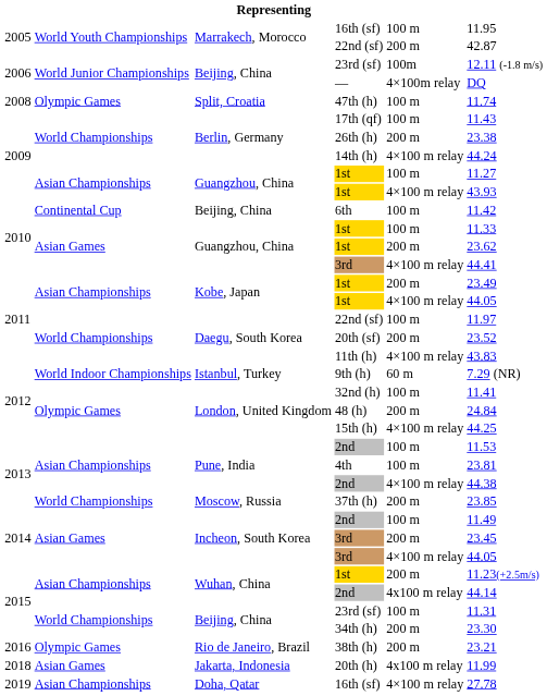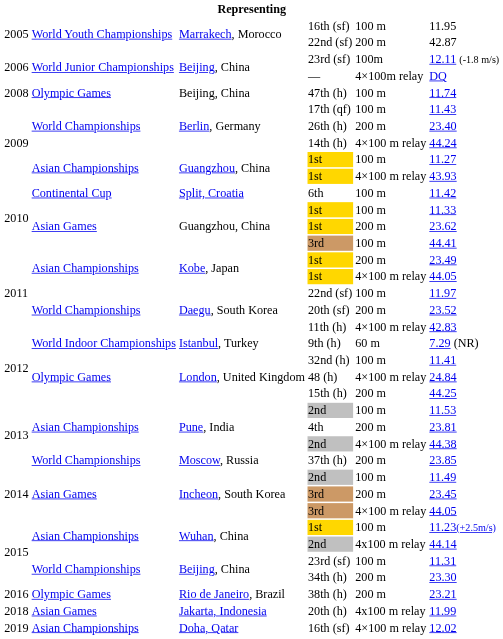 <table>
 <tr>
 <th colspan="6">Representing </th>
 </tr>
 <tr>
 <td rowspan=2>2005</td>
 <td rowspan=2><a href='#'>World Youth Championships</a></td>
 <td rowspan=2><a href='#'>Marrakech</a>, Morocco</td>
 <td>16th (sf)</td>
 <td>100 m</td>
 <td>11.95</td>
 </tr>
 <tr>
 <td>22nd (sf)</td>
 <td>200 m</td>
 <td>42.87</td>
 </tr>
 <tr>
 <td rowspan=2>2006</td>
 <td rowspan=2><a href='#'>World Junior Championships</a></td>
 <td rowspan=2><a href='#'>Beijing</a>, China</td>
 <td>23rd (sf)</td>
 <td>100m</td>
 <td><a href='#'>12.11</a> <small>(-1.8 m/s)</small></td>
 </tr>
 <tr>
 <td>—</td>
 <td>4×100m relay</td>
 <td><a href='#'>DQ</a></td>
 </tr>
 <tr>
 <td>2008</td>
 <td><a href='#'>Olympic Games</a></td>
-<td><a href='#'>Split, Croatia</a></td>
+<td>Beijing, China</td>
 <td>47th (h)</td>
 <td>100 m</td>
 <td><a href='#'>11.74</a></td>
 </tr>
 <tr>
 <td rowspan=5>2009</td>
 <td rowspan=3><a href='#'>World Championships</a></td>
 <td rowspan=3><a href='#'>Berlin</a>, Germany</td>
 <td>17th (qf)</td>
 <td>100 m</td>
 <td><a href='#'>11.43</a></td>
 </tr>
 <tr>
 <td>26th (h)</td>
 <td>200 m</td>
-<td><a href='#'>23.38</a></td>
+<td><a href='#'>23.40</a></td>
 </tr>
 <tr>
 <td>14th (h)</td>
 <td>4×100 m relay</td>
 <td><a href='#'>44.24</a></td>
 </tr>
 <tr>
 <td rowspan=2><a href='#'>Asian Championships</a></td>
 <td rowspan=2><a href='#'>Guangzhou</a>, China</td>
 <td bgcolor=gold>1st</td>
 <td>100 m</td>
 <td><a href='#'>11.27</a></td>
 </tr>
 <tr>
 <td bgcolor=gold>1st</td>
 <td>4×100 m relay</td>
 <td><a href='#'>43.93</a></td>
 </tr>
 <tr>
 <td rowspan=4>2010</td>
 <td><a href='#'>Continental Cup</a></td>
-<td>Beijing, China</td>
+<td><a href='#'>Split, Croatia</a></td>
 <td>6th</td>
 <td>100 m</td>
 <td><a href='#'>11.42</a></td>
 </tr>
 <tr>
 <td rowspan=3><a href='#'>Asian Games</a></td>
 <td rowspan=3>Guangzhou, China</td>
 <td bgcolor=gold>1st</td>
 <td>100 m</td>
 <td><a href='#'>11.33</a></td>
 </tr>
 <tr>
 <td bgcolor=gold>1st</td>
 <td>200 m</td>
 <td><a href='#'>23.62</a></td>
 </tr>
 <tr>
 <td bgcolor=cc9966>3rd</td>
-<td>4×100 m relay</td>
+<td>100 m</td>
 <td><a href='#'>44.41</a></td>
 </tr>
 <tr>
 <td rowspan=5>2011</td>
 <td rowspan=2><a href='#'>Asian Championships</a></td>
 <td rowspan=2><a href='#'>Kobe</a>, Japan</td>
 <td bgcolor=gold>1st</td>
 <td>200 m</td>
 <td><a href='#'>23.49</a></td>
 </tr>
 <tr>
 <td bgcolor=gold>1st</td>
 <td>4×100 m relay</td>
 <td><a href='#'>44.05</a></td>
 </tr>
 <tr>
 <td rowspan=3><a href='#'>World Championships</a></td>
 <td rowspan=3><a href='#'>Daegu</a>, South Korea</td>
 <td>22nd (sf)</td>
 <td>100 m</td>
 <td><a href='#'>11.97</a></td>
 </tr>
 <tr>
 <td>20th (sf)</td>
 <td>200 m</td>
 <td><a href='#'>23.52</a></td>
 </tr>
 <tr>
 <td>11th (h)</td>
 <td>4×100 m relay</td>
-<td><a href='#'>43.83</a></td>
+<td><a href='#'>42.83</a></td>
 </tr>
 <tr>
 <td rowspan=4>2012</td>
 <td><a href='#'>World Indoor Championships</a></td>
 <td><a href='#'>Istanbul</a>, Turkey</td>
 <td>9th (h)</td>
 <td>60 m</td>
 <td><a href='#'>7.29</a> (NR)</td>
 </tr>
 <tr>
 <td rowspan=3><a href='#'>Olympic Games</a></td>
 <td rowspan=3><a href='#'>London</a>, United Kingdom</td>
 <td>32nd (h)</td>
 <td>100 m</td>
 <td><a href='#'>11.41</a></td>
 </tr>
 <tr>
 <td>48 (h)</td>
-<td>200 m</td>
+<td>4×100 m relay</td>
 <td><a href='#'>24.84</a></td>
 </tr>
 <tr>
 <td>15th (h)</td>
-<td>4×100 m relay</td>
+<td>200 m</td>
 <td><a href='#'>44.25</a></td>
 </tr>
 <tr>
 <td rowspan=4>2013</td>
 <td rowspan=3><a href='#'>Asian Championships</a></td>
 <td rowspan=3><a href='#'>Pune</a>, India</td>
 <td bgcolor=silver>2nd</td>
 <td>100 m</td>
 <td><a href='#'>11.53</a></td>
 </tr>
 <tr>
 <td>4th</td>
-<td>100 m</td>
+<td>200 m</td>
 <td><a href='#'>23.81</a></td>
 </tr>
 <tr>
 <td bgcolor=silver>2nd</td>
 <td>4×100 m relay</td>
 <td><a href='#'>44.38</a></td>
 </tr>
 <tr>
 <td><a href='#'>World Championships</a></td>
 <td><a href='#'>Moscow</a>, Russia</td>
 <td>37th (h)</td>
 <td>200 m</td>
 <td><a href='#'>23.85</a></td>
 </tr>
 <tr>
 <td rowspan=3>2014</td>
 <td rowspan=3><a href='#'>Asian Games</a></td>
 <td rowspan=3><a href='#'>Incheon</a>, South Korea</td>
 <td bgcolor=silver>2nd</td>
 <td>100 m</td>
 <td><a href='#'>11.49</a></td>
 </tr>
 <tr>
 <td bgcolor=cc9966>3rd</td>
 <td>200 m</td>
 <td><a href='#'>23.45</a></td>
 </tr>
 <tr>
 <td bgcolor=cc9966>3rd</td>
 <td>4×100 m relay</td>
 <td><a href='#'>44.05</a></td>
 </tr>
 <tr>
 <td rowspan=4>2015</td>
 <td rowspan=2><a href='#'>Asian Championships</a></td>
 <td rowspan=2><a href='#'>Wuhan</a>, China</td>
 <td bgcolor=gold>1st</td>
-<td>200 m</td>
+<td>100 m</td>
 <td><a href='#'>11.23<small>(+2.5m/s)</small></a></td>
 </tr>
 <tr>
 <td bgcolor=silver>2nd</td>
 <td>4x100 m relay</td>
 <td><a href='#'>44.14</a></td>
 </tr>
 <tr>
 <td rowspan=2><a href='#'>World Championships</a></td>
 <td rowspan=2><a href='#'>Beijing</a>, China</td>
 <td>23rd (sf)</td>
 <td>100 m</td>
 <td><a href='#'>11.31</a></td>
 </tr>
 <tr>
 <td>34th (h)</td>
 <td>200 m</td>
 <td><a href='#'>23.30</a></td>
 </tr>
 <tr>
 <td>2016</td>
 <td><a href='#'>Olympic Games</a></td>
 <td><a href='#'>Rio de Janeiro</a>, Brazil</td>
 <td>38th (h)</td>
 <td>200 m</td>
 <td><a href='#'>23.21</a></td>
 </tr>
 <tr>
 <td>2018</td>
 <td><a href='#'>Asian Games</a></td>
 <td><a href='#'>Jakarta, Indonesia</a></td>
 <td>20th (h)</td>
 <td>4x100 m relay</td>
 <td><a href='#'>11.99</a></td>
 </tr>
 <tr>
 <td>2019</td>
 <td><a href='#'>Asian Championships</a></td>
 <td><a href='#'>Doha, Qatar</a></td>
 <td>16th (sf)</td>
 <td>4×100 m relay</td>
-<td><a href='#'>27.78</a></td>
+<td><a href='#'>12.02</a></td>
 </tr>
 </table>
